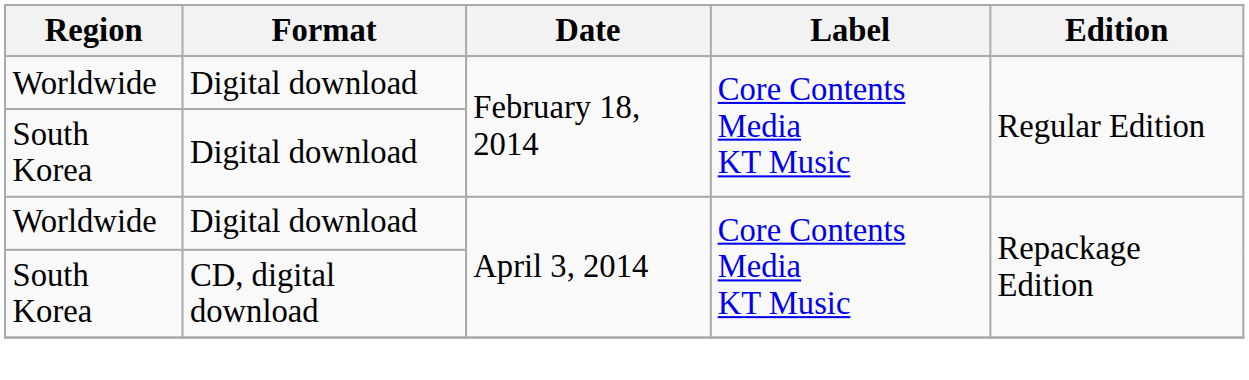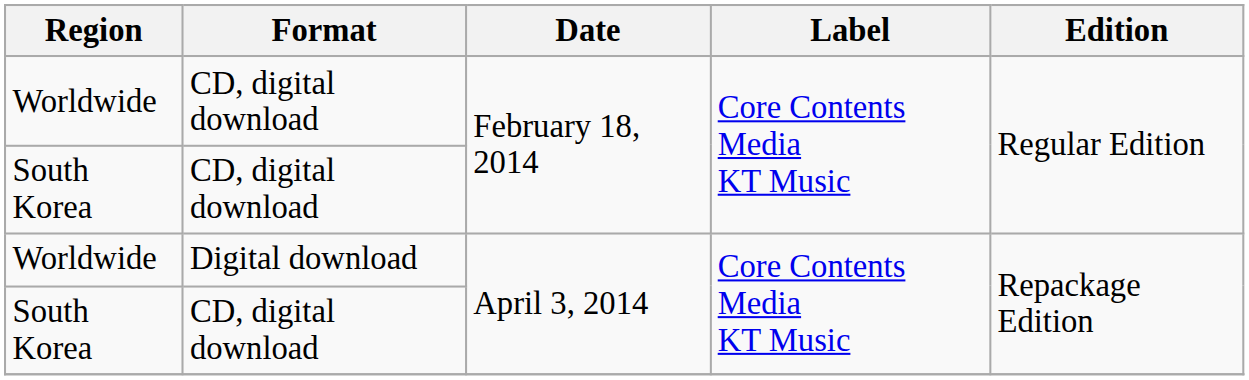 <table class="wikitable">
 <tr>
 <th>Region</th>
 <th>Format</th>
 <th>Date</th>
 <th>Label</th>
 <th>Edition</th>
 </tr>
 <tr>
 <td>Worldwide</td>
-<td>Digital download</td>
+<td>CD, digital download</td>
 <td rowspan="2">February 18, 2014</td>
 <td rowspan="2"><a href='#'>Core Contents Media</a><br><a href='#'>KT Music</a></td>
 <td rowspan="2">Regular Edition</td>
 </tr>
 <tr>
 <td>South Korea</td>
-<td>Digital download</td>
+<td>CD, digital download</td>
 </tr>
 <tr>
 <td>Worldwide</td>
 <td>Digital download</td>
 <td rowspan="2">April 3, 2014</td>
 <td rowspan="2"><a href='#'>Core Contents Media</a><br><a href='#'>KT Music</a></td>
 <td rowspan="2">Repackage Edition</td>
 </tr>
 <tr>
 <td>South Korea</td>
 <td>CD, digital download</td>
 </tr>
 <tr>
 </tr>
 </table>
